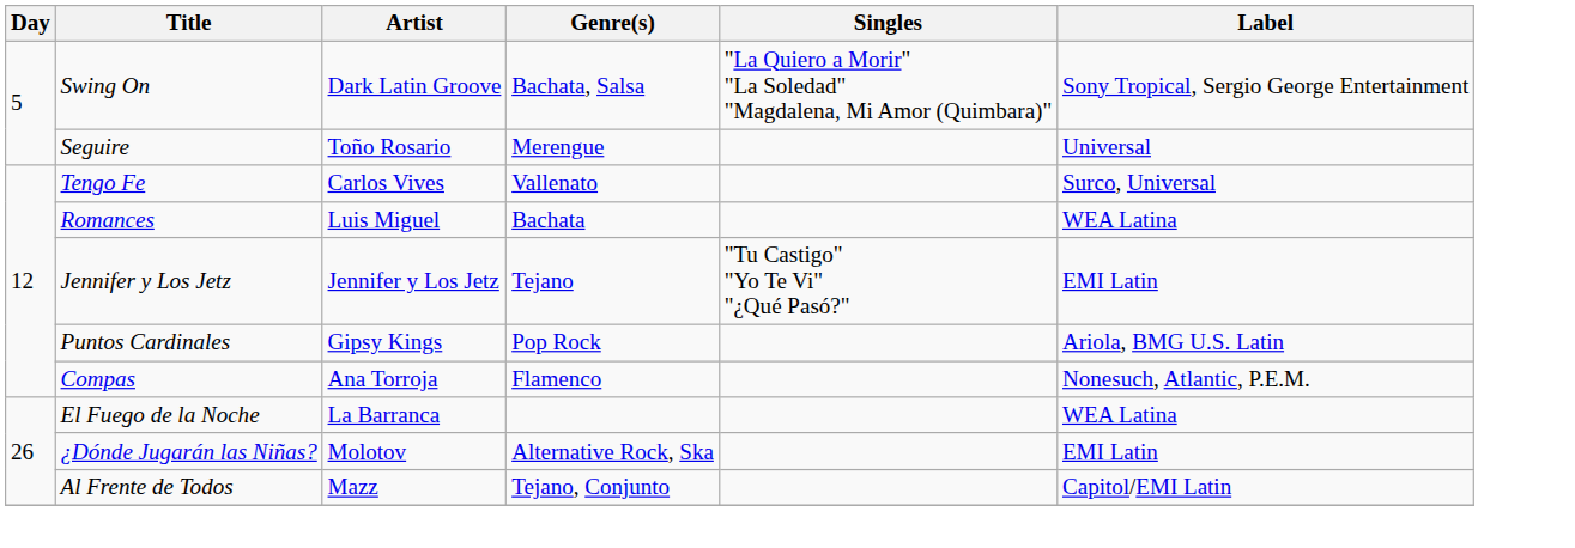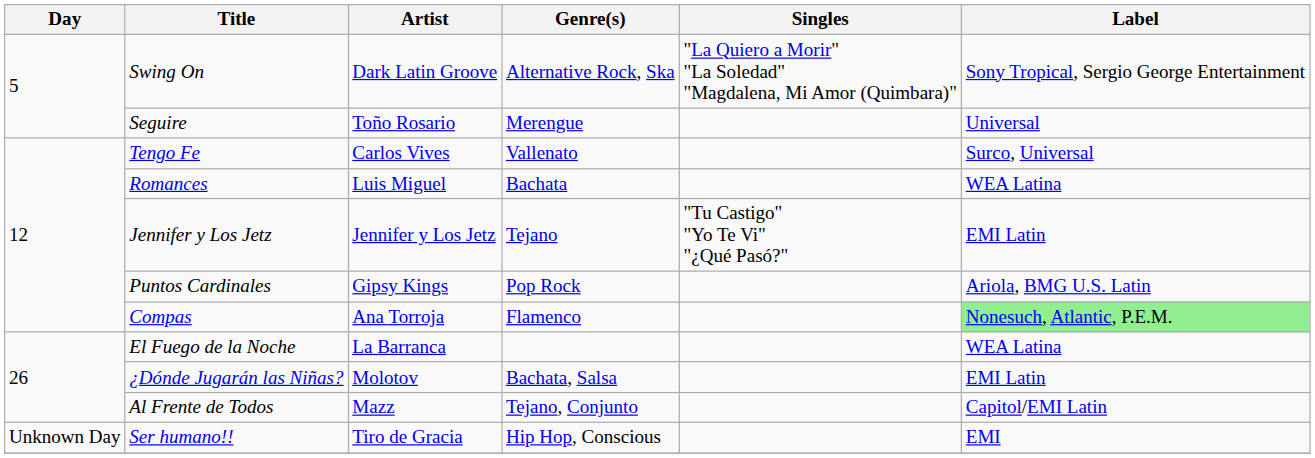 <table class="wikitable sortable" style="text-align: left;">
 <tr>
 <th>Day</th>
 <th>Title</th>
 <th>Artist</th>
 <th>Genre(s)</th>
 <th>Singles</th>
 <th>Label</th>
 </tr>
 <tr>
 <td rowspan="2">5</td>
 <td><em>Swing On</em></td>
 <td><a href='#'>Dark Latin Groove</a></td>
-<td><a href='#'>Bachata</a>, <a href='#'>Salsa</a></td>
+<td><a href='#'>Alternative Rock</a>, <a href='#'>Ska</a></td>
 <td>"<a href='#'>La Quiero a Morir</a>"<br>"La Soledad"<br>"Magdalena, Mi Amor (Quimbara)"</td>
 <td><a href='#'>Sony Tropical</a>, Sergio George Entertainment</td>
 </tr>
 <tr>
 <td><em>Seguire</em></td>
 <td><a href='#'>Toño Rosario</a></td>
 <td><a href='#'>Merengue</a></td>
 <td></td>
 <td><a href='#'>Universal</a></td>
 </tr>
 <tr>
 <td rowspan="5">12</td>
 <td><em><a href='#'>Tengo Fe</a></em></td>
 <td><a href='#'>Carlos Vives</a></td>
 <td><a href='#'>Vallenato</a></td>
 <td></td>
 <td><a href='#'>Surco</a>, <a href='#'>Universal</a></td>
 </tr>
 <tr>
 <td><em><a href='#'>Romances</a></em></td>
 <td><a href='#'>Luis Miguel</a></td>
 <td><a href='#'>Bachata</a></td>
 <td></td>
 <td><a href='#'>WEA Latina</a></td>
 </tr>
 <tr>
 <td><em>Jennifer y Los Jetz</em></td>
 <td><a href='#'>Jennifer y Los Jetz</a></td>
 <td><a href='#'>Tejano</a></td>
 <td>"Tu Castigo"<br>"Yo Te Vi"<br>"¿Qué Pasó?"</td>
 <td><a href='#'>EMI Latin</a></td>
 </tr>
 <tr>
 <td><em>Puntos Cardinales</em></td>
 <td><a href='#'>Gipsy Kings</a></td>
 <td><a href='#'>Pop Rock</a></td>
 <td></td>
 <td><a href='#'>Ariola</a>, <a href='#'>BMG U.S. Latin</a></td>
 </tr>
 <tr>
 <td><em><a href='#'>Compas</a></em></td>
 <td><a href='#'>Ana Torroja</a></td>
 <td><a href='#'>Flamenco</a></td>
 <td></td>
-<td><a href='#'>Nonesuch</a>, <a href='#'>Atlantic</a>, P.E.M.</td>
+<td style="background: lightgreen;"><a href='#'>Nonesuch</a>, <a href='#'>Atlantic</a>, P.E.M.</td>
 </tr>
 <tr>
 <td rowspan="3">26</td>
 <td><em>El Fuego de la Noche</em></td>
 <td><a href='#'>La Barranca</a></td>
 <td></td>
 <td></td>
 <td><a href='#'>WEA Latina</a></td>
 </tr>
 <tr>
 <td><em><a href='#'>¿Dónde Jugarán las Niñas?</a></em></td>
 <td><a href='#'>Molotov</a></td>
-<td><a href='#'>Alternative Rock</a>, <a href='#'>Ska</a></td>
+<td><a href='#'>Bachata</a>, <a href='#'>Salsa</a></td>
 <td></td>
 <td><a href='#'>EMI Latin</a></td>
 </tr>
 <tr>
 <td><em>Al Frente de Todos</em></td>
 <td><a href='#'>Mazz</a></td>
 <td><a href='#'>Tejano</a>, <a href='#'>Conjunto</a></td>
 <td></td>
 <td><a href='#'>Capitol</a>/<a href='#'>EMI Latin</a></td>
 </tr>
 <tr>
+<td>Unknown Day</td>
+<td><em><a href='#'>Ser humano!!</a></em></td>
+<td><a href='#'>Tiro de Gracia</a></td>
+<td><a href='#'>Hip Hop</a>, Conscious</td>
+<td></td>
+<td><a href='#'>EMI</a></td>
+</tr>
+<tr>
 </tr>
 </table>
